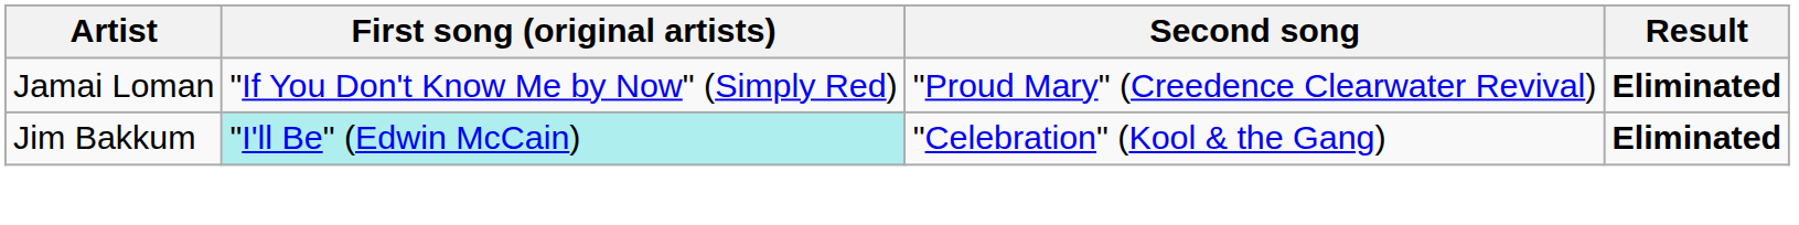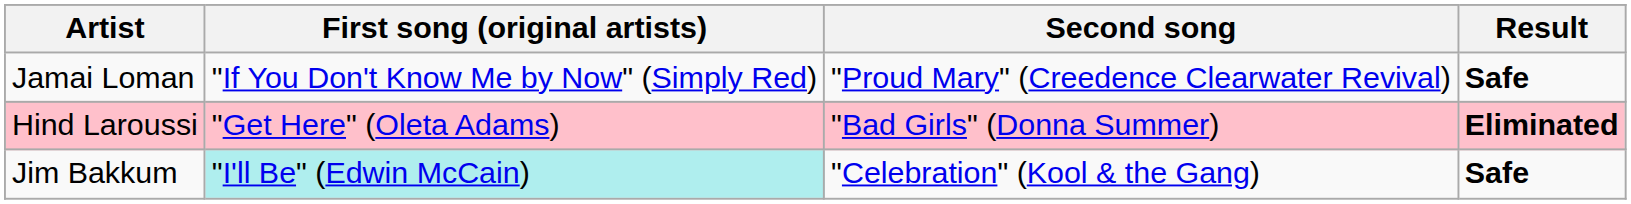 <table class=wikitable>
 <tr>
 <th>Artist</th>
 <th>First song (original artists)</th>
 <th>Second song</th>
 <th>Result</th>
 </tr>
 <tr>
 <td>Jamai Loman</td>
 <td>"<a href='#'>If You Don't Know Me by Now</a>" (<a href='#'>Simply Red</a>)</td>
 <td>"<a href='#'>Proud Mary</a>" (<a href='#'>Creedence Clearwater Revival</a>)</td>
+<td><strong>Safe</strong></td>
+</tr>
+<tr style="background:pink;">
+<td>Hind Laroussi</td>
+<td>"<a href='#'>Get Here</a>" (<a href='#'>Oleta Adams</a>)</td>
+<td>"<a href='#'>Bad Girls</a>" (<a href='#'>Donna Summer</a>)</td>
 <td><strong>Eliminated</strong></td>
 </tr>
 <tr>
 <td>Jim Bakkum</td>
 <td style="background: paleturquoise;">"<a href='#'>I'll Be</a>" (<a href='#'>Edwin McCain</a>)</td>
 <td>"<a href='#'>Celebration</a>" (<a href='#'>Kool & the Gang</a>)</td>
-<td><strong>Eliminated</strong></td>
+<td><strong>Safe</strong></td>
 </tr>
 </table>
